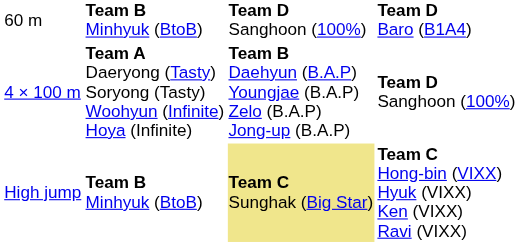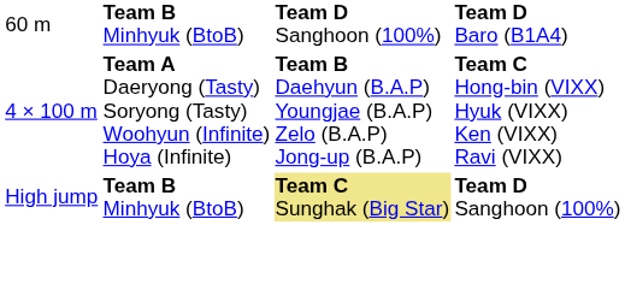 <table>
 <tr>
 <td>60 m</td>
 <td><strong>Team B</strong><br><a href='#'>Minhyuk</a> (<a href='#'>BtoB</a>)</td>
 <td><strong>Team D</strong><br>Sanghoon (<a href='#'>100%</a>)</td>
 <td><strong>Team D</strong><br><a href='#'>Baro</a> (<a href='#'>B1A4</a>)</td>
 </tr>
 <tr>
 <td><a href='#'>4 × 100 m</a></td>
 <td><strong>Team A</strong><br>Daeryong (<a href='#'>Tasty</a>)<br>Soryong (Tasty)<br><a href='#'>Woohyun</a> (<a href='#'>Infinite</a>)<br><a href='#'>Hoya</a> (Infinite)</td>
 <td><strong>Team B</strong><br><a href='#'>Daehyun</a> (<a href='#'>B.A.P</a>)<br><a href='#'>Youngjae</a> (B.A.P)<br><a href='#'>Zelo</a> (B.A.P)<br><a href='#'>Jong-up</a> (B.A.P)</td>
-<td><strong>Team D</strong><br>Sanghoon (<a href='#'>100%</a>)</td>
+<td><strong>Team C</strong><br><a href='#'>Hong-bin</a> (<a href='#'>VIXX</a>)<br><a href='#'>Hyuk</a> (VIXX)<br><a href='#'>Ken</a> (VIXX)<br><a href='#'>Ravi</a> (VIXX)</td>
 </tr>
 <tr>
 <td><a href='#'>High jump</a></td>
 <td><strong>Team B</strong><br><a href='#'>Minhyuk</a> (<a href='#'>BtoB</a>)</td>
 <td style="background: khaki;"><strong>Team C</strong><br>Sunghak (<a href='#'>Big Star</a>)</td>
-<td><strong>Team C</strong><br><a href='#'>Hong-bin</a> (<a href='#'>VIXX</a>)<br><a href='#'>Hyuk</a> (VIXX)<br><a href='#'>Ken</a> (VIXX)<br><a href='#'>Ravi</a> (VIXX)</td>
+<td><strong>Team D</strong><br>Sanghoon (<a href='#'>100%</a>)</td>
 </tr>
 </table>
